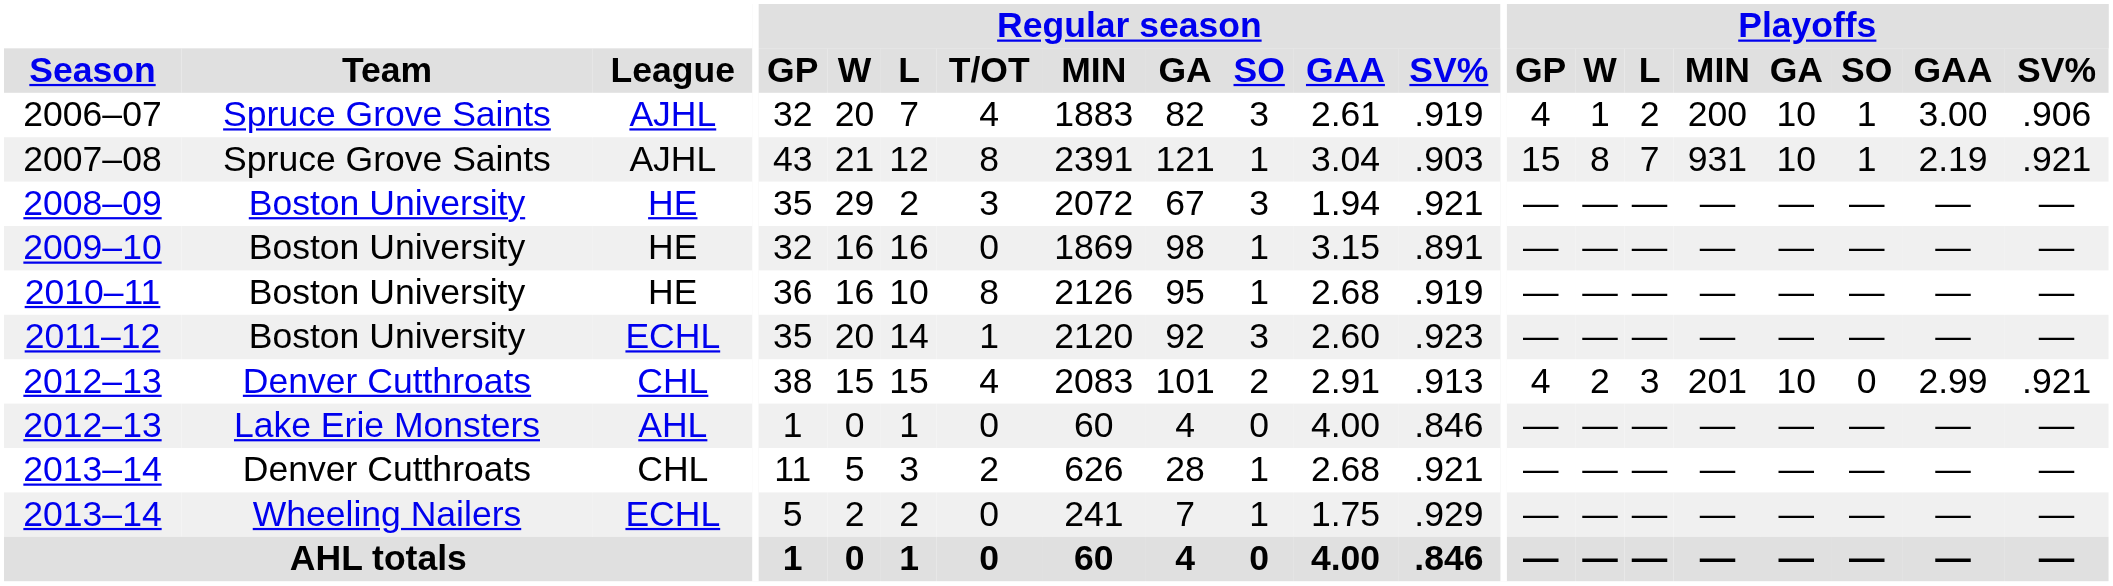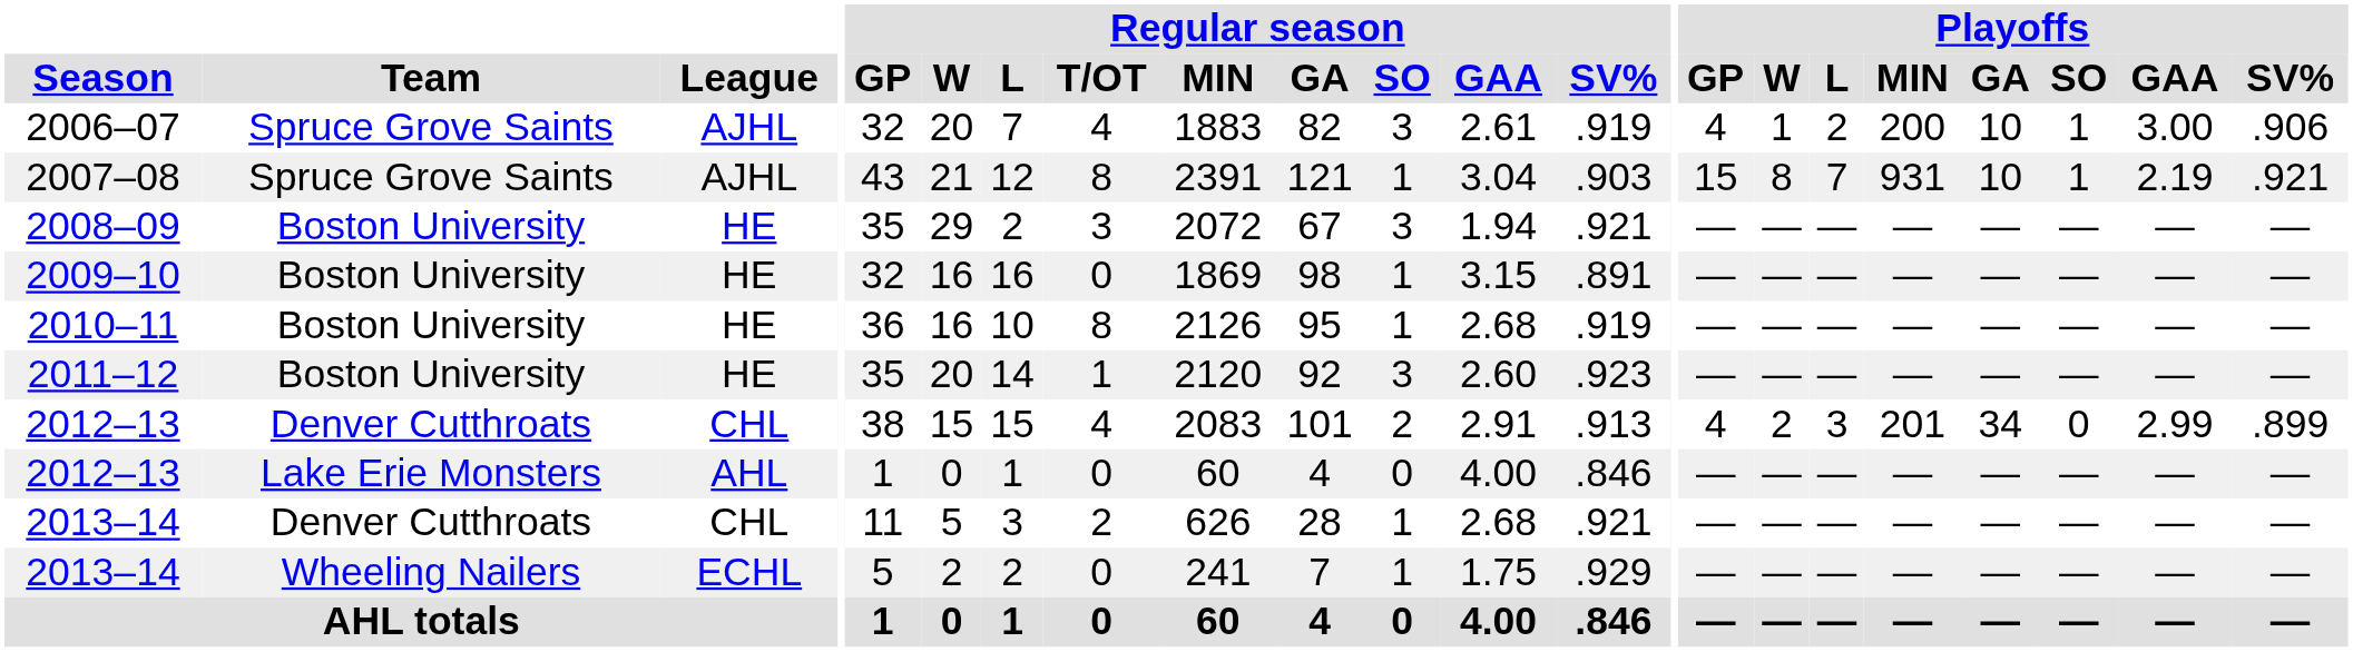 <table border="0" cellpadding="1" cellspacing="0" style="text-align:center; width:75%">
 <tr ALIGN="center" bgcolor="#e0e0e0">
 <th align="center" colspan="3" bgcolor="#ffffff"></th>
 <th align="center" rowspan="99" bgcolor="#ffffff"></th>
 <th align="center" colspan="9" bgcolor="#e0e0e0"><a href='#'>Regular season</a></th>
 <th align="center" rowspan="99" bgcolor="#ffffff"></th>
 <th align="center" colspan="8" bgcolor="#e0e0e0"><a href='#'>Playoffs</a></th>
 </tr>
 <tr ALIGN="center" bgcolor="#e0e0e0">
 <th><a href='#'>Season</a></th>
 <th>Team</th>
 <th>League</th>
 <th>GP</th>
 <th>W</th>
 <th>L</th>
 <th>T/OT</th>
 <th>MIN</th>
 <th>GA</th>
 <th><a href='#'>SO</a></th>
 <th><a href='#'>GAA</a></th>
 <th><a href='#'>SV%</a></th>
 <th>GP</th>
 <th>W</th>
 <th>L</th>
 <th>MIN</th>
 <th>GA</th>
 <th>SO</th>
 <th>GAA</th>
 <th>SV%</th>
 </tr>
 <tr ALIGN="center">
 <td>2006–07</td>
 <td><a href='#'>Spruce Grove Saints</a></td>
 <td><a href='#'>AJHL</a></td>
 <td>32</td>
 <td>20</td>
 <td>7</td>
 <td>4</td>
 <td>1883</td>
 <td>82</td>
 <td>3</td>
 <td>2.61</td>
 <td>.919</td>
 <td>4</td>
 <td>1</td>
 <td>2</td>
 <td>200</td>
 <td>10</td>
 <td>1</td>
 <td>3.00</td>
 <td>.906</td>
 </tr>
 <tr ALIGN="center" bgcolor="#f0f0f0">
 <td>2007–08</td>
 <td>Spruce Grove Saints</td>
 <td>AJHL</td>
 <td>43</td>
 <td>21</td>
 <td>12</td>
 <td>8</td>
 <td>2391</td>
 <td>121</td>
 <td>1</td>
 <td>3.04</td>
 <td>.903</td>
 <td>15</td>
 <td>8</td>
 <td>7</td>
 <td>931</td>
 <td>10</td>
 <td>1</td>
 <td>2.19</td>
 <td>.921</td>
 </tr>
 <tr ALIGN="center">
 <td><a href='#'>2008–09</a></td>
 <td><a href='#'>Boston University</a></td>
 <td><a href='#'>HE</a></td>
 <td>35</td>
 <td>29</td>
 <td>2</td>
 <td>3</td>
 <td>2072</td>
 <td>67</td>
 <td>3</td>
 <td>1.94</td>
 <td>.921</td>
 <td>—</td>
 <td>—</td>
 <td>—</td>
 <td>—</td>
 <td>—</td>
 <td>—</td>
 <td>—</td>
 <td>—</td>
 </tr>
 <tr ALIGN="center" bgcolor="#f0f0f0">
 <td><a href='#'>2009–10</a></td>
 <td>Boston University</td>
 <td>HE</td>
 <td>32</td>
 <td>16</td>
 <td>16</td>
 <td>0</td>
 <td>1869</td>
 <td>98</td>
 <td>1</td>
 <td>3.15</td>
 <td>.891</td>
 <td>—</td>
 <td>—</td>
 <td>—</td>
 <td>—</td>
 <td>—</td>
 <td>—</td>
 <td>—</td>
 <td>—</td>
 </tr>
 <tr ALIGN="center">
 <td><a href='#'>2010–11</a></td>
 <td>Boston University</td>
 <td>HE</td>
 <td>36</td>
 <td>16</td>
 <td>10</td>
 <td>8</td>
 <td>2126</td>
 <td>95</td>
 <td>1</td>
 <td>2.68</td>
 <td>.919</td>
 <td>—</td>
 <td>—</td>
 <td>—</td>
 <td>—</td>
 <td>—</td>
 <td>—</td>
 <td>—</td>
 <td>—</td>
 </tr>
 <tr ALIGN="center"  bgcolor="#f0f0f0">
 <td><a href='#'>2011–12</a></td>
 <td>Boston University</td>
-<td><a href='#'>ECHL</a></td>
+<td>HE</td>
 <td>35</td>
 <td>20</td>
 <td>14</td>
 <td>1</td>
 <td>2120</td>
 <td>92</td>
 <td>3</td>
 <td>2.60</td>
 <td>.923</td>
 <td>—</td>
 <td>—</td>
 <td>—</td>
 <td>—</td>
 <td>—</td>
 <td>—</td>
 <td>—</td>
 <td>—</td>
 </tr>
 <tr ALIGN="center">
 <td><a href='#'>2012–13</a></td>
 <td><a href='#'>Denver Cutthroats</a></td>
 <td><a href='#'>CHL</a></td>
 <td>38</td>
 <td>15</td>
 <td>15</td>
 <td>4</td>
 <td>2083</td>
 <td>101</td>
 <td>2</td>
 <td>2.91</td>
 <td>.913</td>
 <td>4</td>
 <td>2</td>
 <td>3</td>
 <td>201</td>
-<td>10</td>
+<td>34</td>
 <td>0</td>
 <td>2.99</td>
-<td>.921</td>
+<td>.899</td>
 </tr>
 <tr ALIGN="center"  bgcolor="#f0f0f0">
 <td><a href='#'>2012–13</a></td>
 <td><a href='#'>Lake Erie Monsters</a></td>
 <td><a href='#'>AHL</a></td>
 <td>1</td>
 <td>0</td>
 <td>1</td>
 <td>0</td>
 <td>60</td>
 <td>4</td>
 <td>0</td>
 <td>4.00</td>
 <td>.846</td>
 <td>—</td>
 <td>—</td>
 <td>—</td>
 <td>—</td>
 <td>—</td>
 <td>—</td>
 <td>—</td>
 <td>—</td>
 </tr>
 <tr ALIGN="center">
 <td><a href='#'>2013–14</a></td>
 <td>Denver Cutthroats</td>
 <td>CHL</td>
 <td>11</td>
 <td>5</td>
 <td>3</td>
 <td>2</td>
 <td>626</td>
 <td>28</td>
 <td>1</td>
 <td>2.68</td>
 <td>.921</td>
 <td>—</td>
 <td>—</td>
 <td>—</td>
 <td>—</td>
 <td>—</td>
 <td>—</td>
 <td>—</td>
 <td>—</td>
 </tr>
 <tr ALIGN="center"  bgcolor="#f0f0f0">
 <td><a href='#'>2013–14</a></td>
 <td><a href='#'>Wheeling Nailers</a></td>
 <td><a href='#'>ECHL</a></td>
 <td>5</td>
 <td>2</td>
 <td>2</td>
 <td>0</td>
 <td>241</td>
 <td>7</td>
 <td>1</td>
 <td>1.75</td>
 <td>.929</td>
 <td>—</td>
 <td>—</td>
 <td>—</td>
 <td>—</td>
 <td>—</td>
 <td>—</td>
 <td>—</td>
 <td>—</td>
 </tr>
 <tr ALIGN="center" bgcolor="#e0e0e0">
 <th colspan="3" align="center">AHL totals</th>
 <th>1</th>
 <th>0</th>
 <th>1</th>
 <th>0</th>
 <th>60</th>
 <th>4</th>
 <th>0</th>
 <th>4.00</th>
 <th>.846</th>
 <th>—</th>
 <th>—</th>
 <th>—</th>
 <th>—</th>
 <th>—</th>
 <th>—</th>
 <th>—</th>
 <th>—</th>
 </tr>
 </table>
